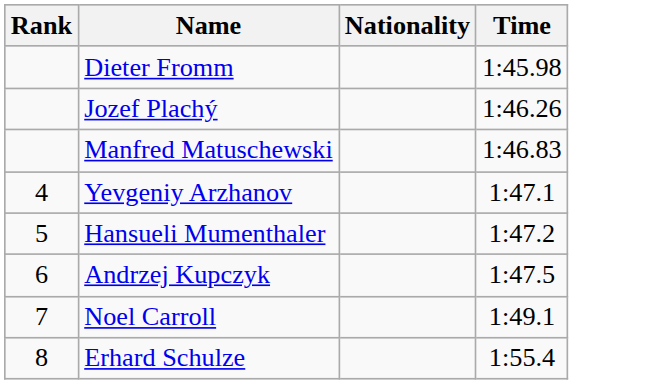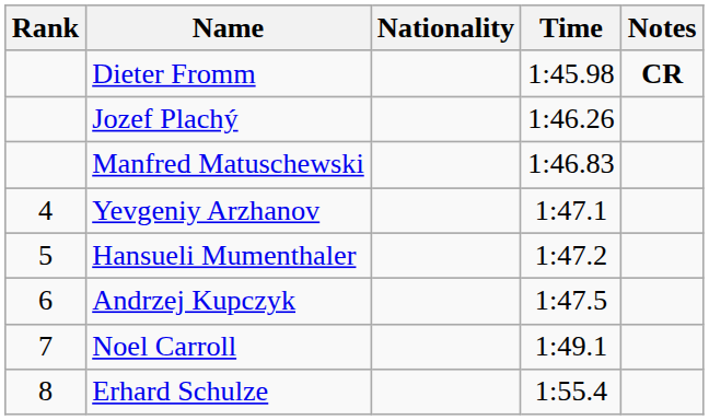 <table class="wikitable sortable" style="text-align:center">
 <tr>
 <th>Rank</th>
 <th>Name</th>
 <th>Nationality</th>
 <th>Time</th>
+<th>Notes</th>
 </tr>
 <tr>
 <td></td>
 <td align=left><a href='#'>Dieter Fromm</a></td>
 <td align=left></td>
 <td>1:45.98</td>
+<td><strong>CR</strong></td>
 </tr>
 <tr>
 <td></td>
 <td align=left><a href='#'>Jozef Plachý</a></td>
 <td align=left></td>
 <td>1:46.26</td>
+<td></td>
 </tr>
 <tr>
 <td></td>
 <td align=left><a href='#'>Manfred Matuschewski</a></td>
 <td align=left></td>
 <td>1:46.83</td>
+<td></td>
 </tr>
 <tr>
 <td>4</td>
 <td align=left><a href='#'>Yevgeniy Arzhanov</a></td>
 <td align=left></td>
 <td>1:47.1</td>
+<td></td>
 </tr>
 <tr>
 <td>5</td>
 <td align=left><a href='#'>Hansueli Mumenthaler</a></td>
 <td align=left></td>
 <td>1:47.2</td>
+<td></td>
 </tr>
 <tr>
 <td>6</td>
 <td align=left><a href='#'>Andrzej Kupczyk</a></td>
 <td align=left></td>
 <td>1:47.5</td>
+<td></td>
 </tr>
 <tr>
 <td>7</td>
 <td align=left><a href='#'>Noel Carroll</a></td>
 <td align=left></td>
 <td>1:49.1</td>
+<td></td>
 </tr>
 <tr>
 <td>8</td>
 <td align=left><a href='#'>Erhard Schulze</a></td>
 <td align=left></td>
 <td>1:55.4</td>
+<td></td>
 </tr>
 </table>
